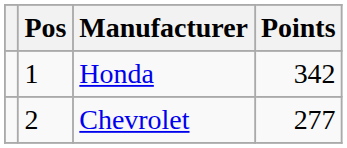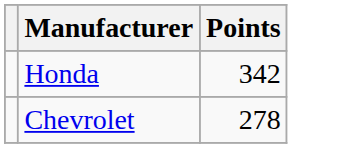 <table class="wikitable" style="font-size: 95%;">
 <tr>
 <th></th>
-<th>Pos</th>
 <th>Manufacturer</th>
 <th>Points</th>
 </tr>
 <tr>
 <td align="left"></td>
-<td>1</td>
 <td> <a href='#'>Honda</a></td>
 <td align="right">342</td>
 </tr>
 <tr>
 <td align="left"></td>
-<td>2</td>
 <td> <a href='#'>Chevrolet</a></td>
-<td align="right">277</td>
+<td align="right">278</td>
 </tr>
 </table>
